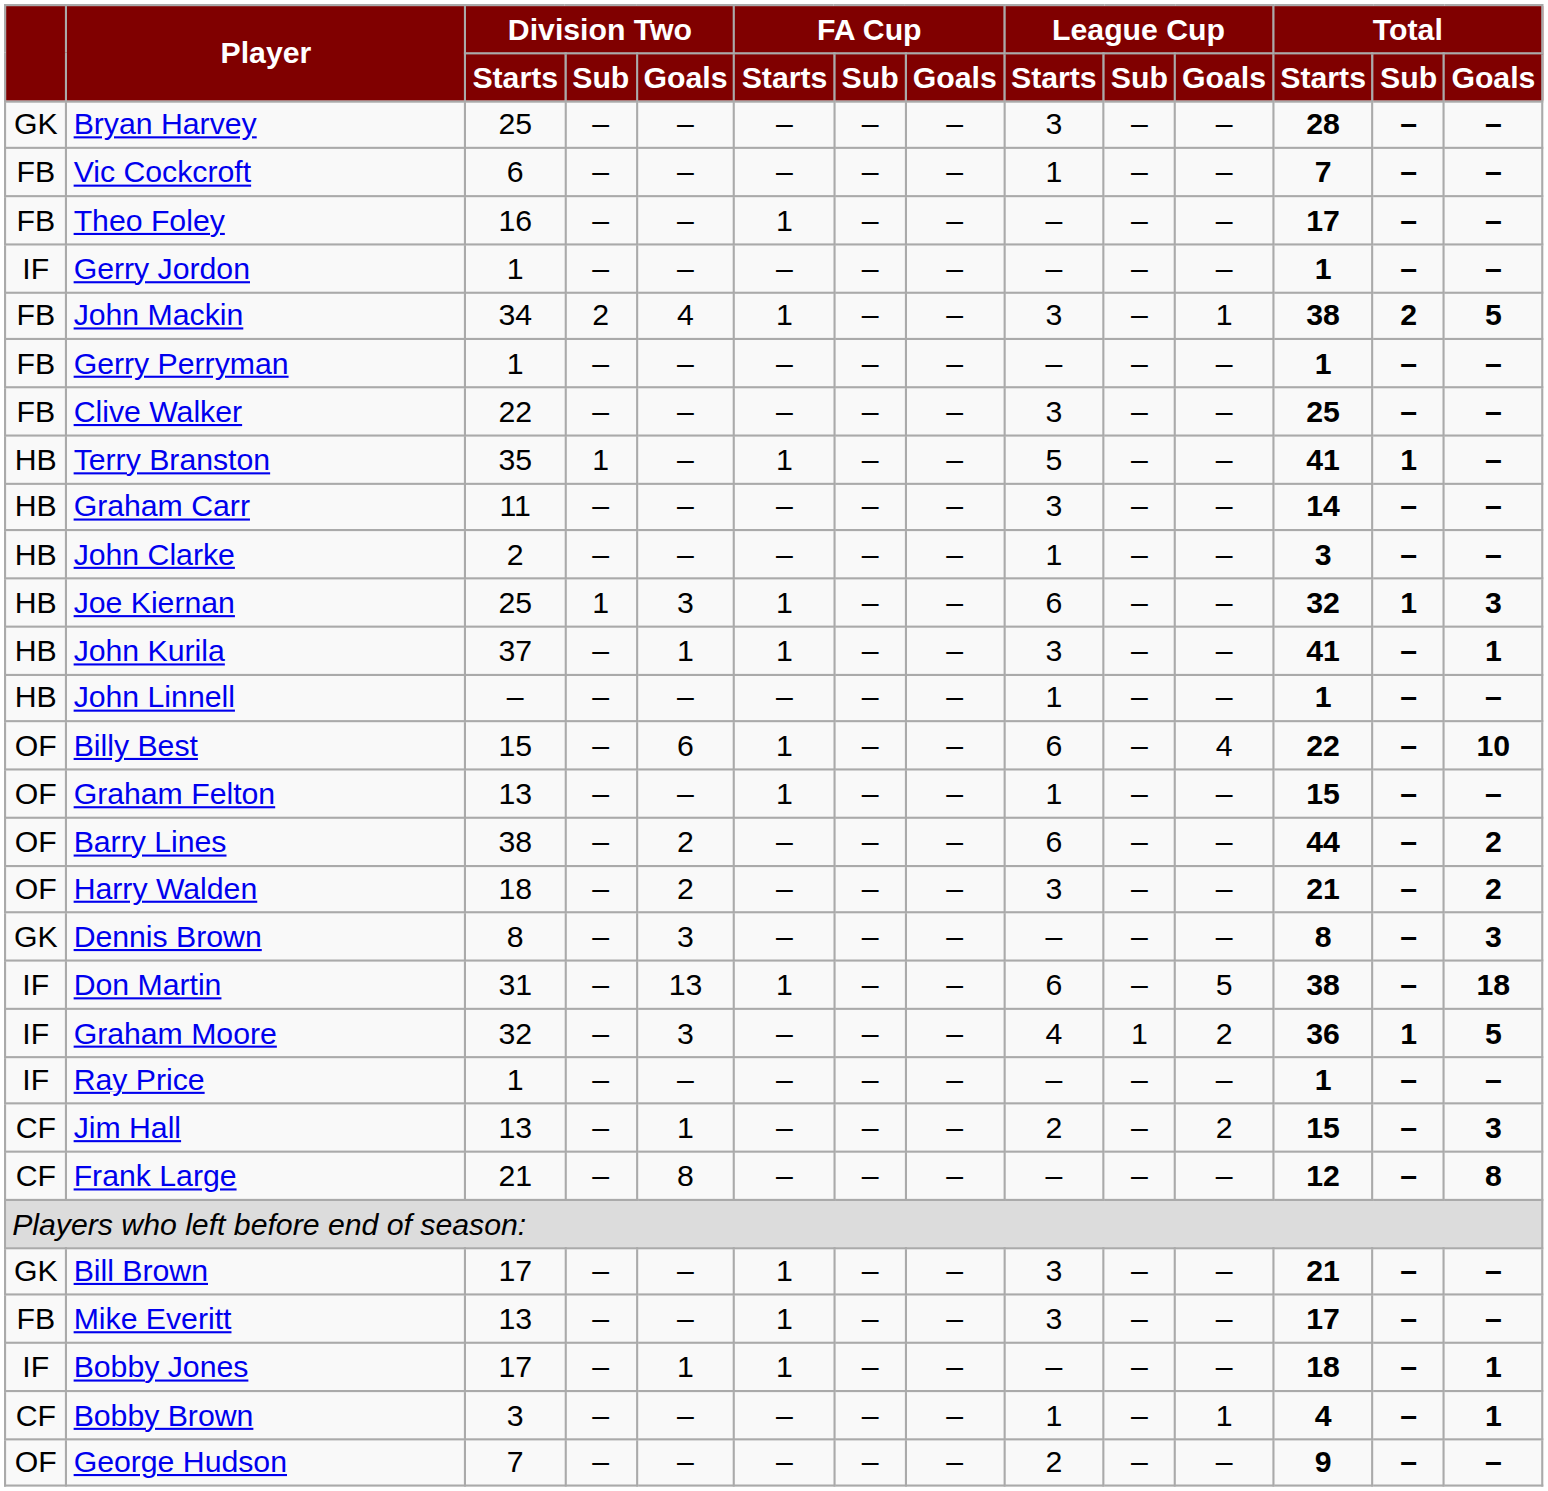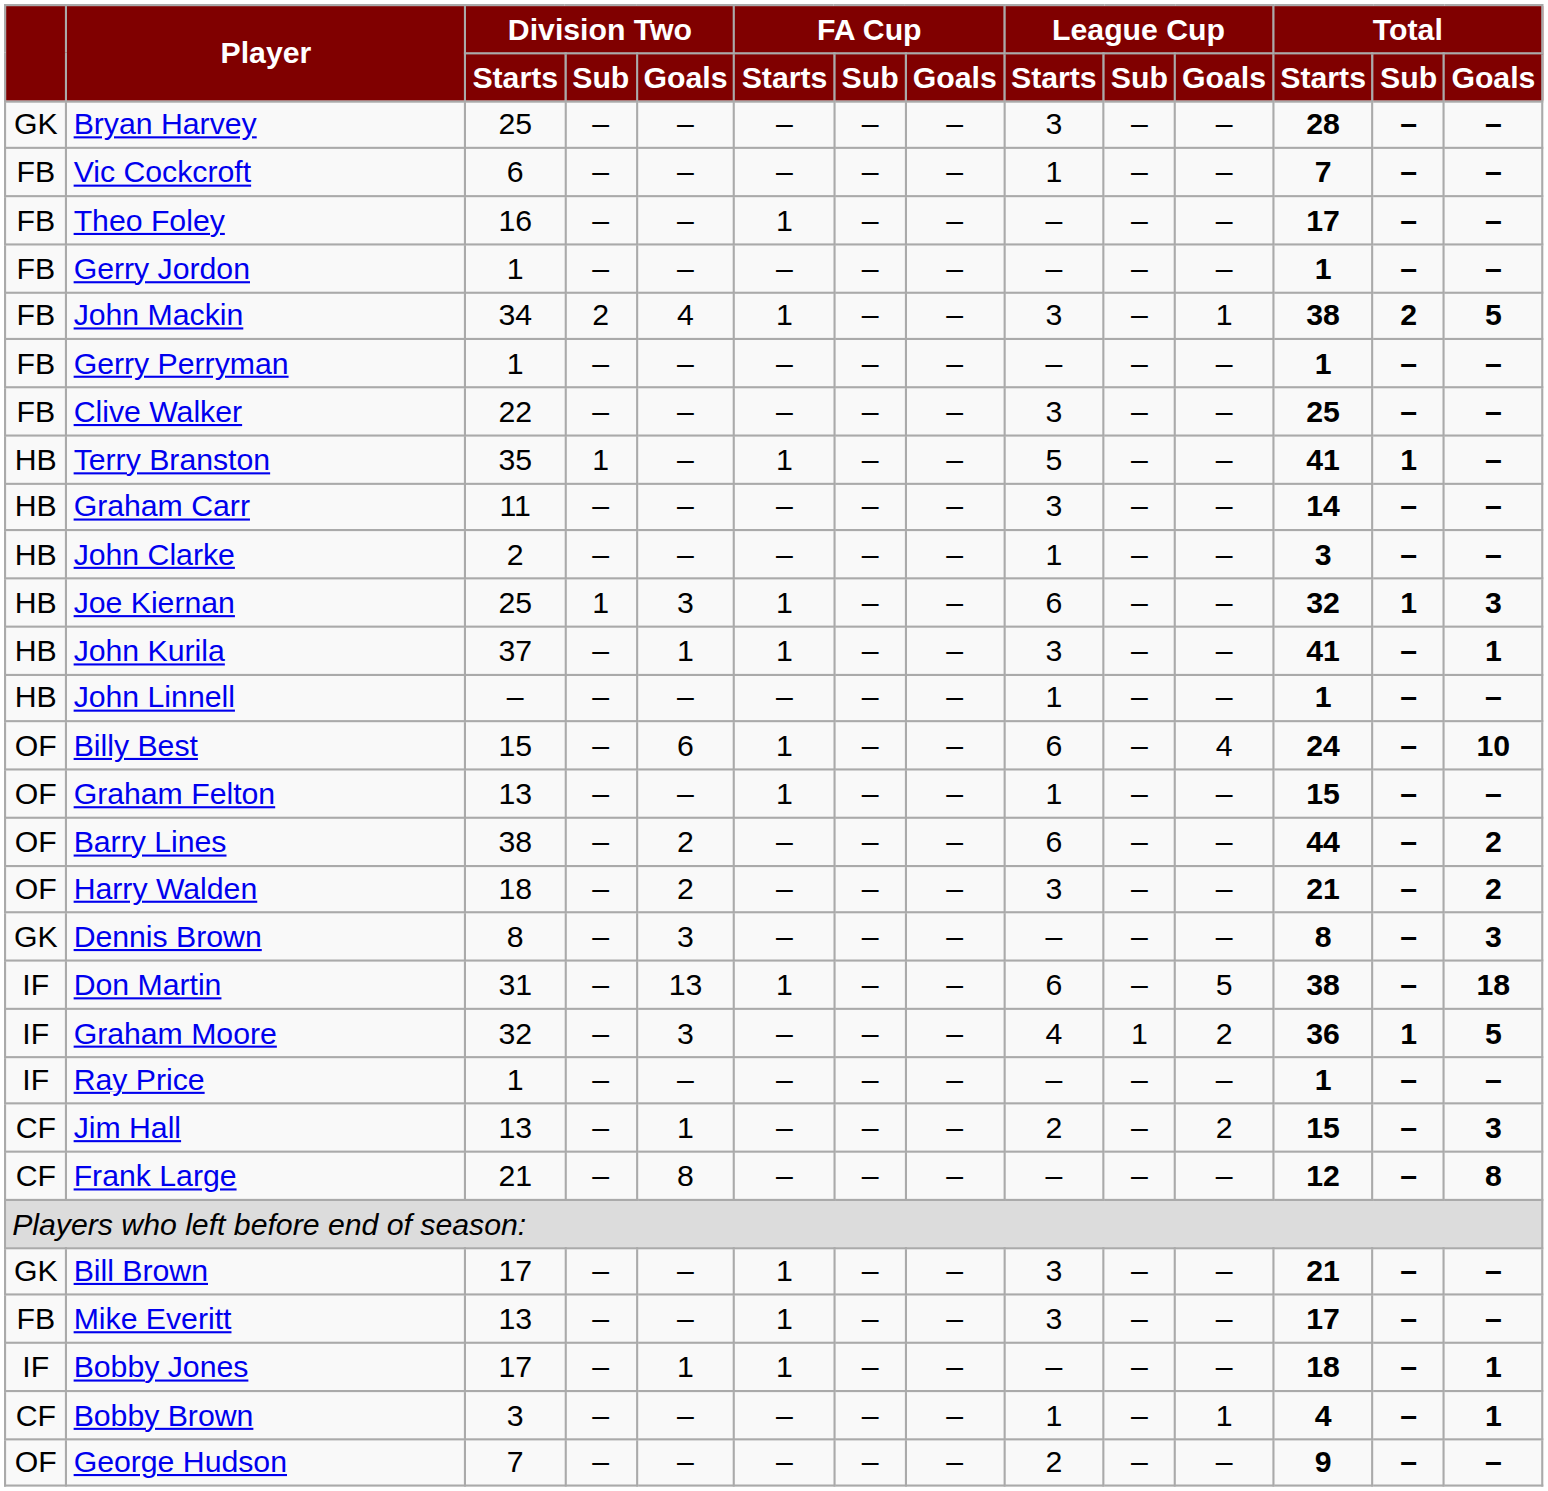 <table class="wikitable"  style="text-align:center; font-size:90%; width:58%;">
 <tr>
 <th rowspan="2" style="background:maroon; color:white;  width: 4%"></th>
 <th rowspan="2" style="background:maroon; color:white; ">Player</th>
 <th colspan="3" style="background:maroon; color:white; ">Division Two</th>
 <th colspan="3" style="background:maroon; color:white; ">FA Cup</th>
 <th colspan="3" style="background:maroon; color:white; ">League Cup</th>
 <th colspan="3" style="background:maroon; color:white; ">Total</th>
 </tr>
 <tr>
 <th style="background:maroon; color:white;  width: 4%;">Starts</th>
 <th style="background:maroon; color:white;  width: 4%;">Sub</th>
 <th style="background:maroon; color:white;  width: 4%;">Goals</th>
 <th style="background:maroon; color:white;  width: 4%;">Starts</th>
 <th style="background:maroon; color:white;  width: 4%;">Sub</th>
 <th style="background:maroon; color:white;  width: 4%;">Goals</th>
 <th style="background:maroon; color:white;  width: 4%;">Starts</th>
 <th style="background:maroon; color:white;  width: 4%;">Sub</th>
 <th style="background:maroon; color:white;  width: 4%;">Goals</th>
 <th style="background:maroon; color:white;  width: 4%;">Starts</th>
 <th style="background:maroon; color:white;  width: 4%;">Sub</th>
 <th style="background:maroon; color:white;  width: 4%;">Goals</th>
 </tr>
 <tr>
 <td>GK</td>
 <td style="text-align:left;"><a href='#'>Bryan Harvey</a></td>
 <td>25</td>
 <td>–</td>
 <td>–</td>
 <td>–</td>
 <td>–</td>
 <td>–</td>
 <td>3</td>
 <td>–</td>
 <td>–</td>
 <td><strong>28</strong></td>
 <td><strong>–</strong></td>
 <td><strong>–</strong></td>
 </tr>
 <tr>
 <td>FB</td>
 <td style="text-align:left;"><a href='#'>Vic Cockcroft</a></td>
 <td>6</td>
 <td>–</td>
 <td>–</td>
 <td>–</td>
 <td>–</td>
 <td>–</td>
 <td>1</td>
 <td>–</td>
 <td>–</td>
 <td><strong>7</strong></td>
 <td><strong>–</strong></td>
 <td><strong>–</strong></td>
 </tr>
 <tr>
 <td>FB</td>
 <td style="text-align:left;"><a href='#'>Theo Foley</a></td>
 <td>16</td>
 <td>–</td>
 <td>–</td>
 <td>1</td>
 <td>–</td>
 <td>–</td>
 <td>–</td>
 <td>–</td>
 <td>–</td>
 <td><strong>17</strong></td>
 <td><strong>–</strong></td>
 <td><strong>–</strong></td>
 </tr>
 <tr>
-<td>IF</td>
+<td>FB</td>
 <td style="text-align:left;"><a href='#'>Gerry Jordon</a></td>
 <td>1</td>
 <td>–</td>
 <td>–</td>
 <td>–</td>
 <td>–</td>
 <td>–</td>
 <td>–</td>
 <td>–</td>
 <td>–</td>
 <td><strong>1</strong></td>
 <td><strong>–</strong></td>
 <td><strong>–</strong></td>
 </tr>
 <tr>
 <td>FB</td>
 <td style="text-align:left;"><a href='#'>John Mackin</a></td>
 <td>34</td>
 <td>2</td>
 <td>4</td>
 <td>1</td>
 <td>–</td>
 <td>–</td>
 <td>3</td>
 <td>–</td>
 <td>1</td>
 <td><strong>38</strong></td>
 <td><strong>2</strong></td>
 <td><strong>5</strong></td>
 </tr>
 <tr>
 <td>FB</td>
 <td style="text-align:left;"><a href='#'>Gerry Perryman</a></td>
 <td>1</td>
 <td>–</td>
 <td>–</td>
 <td>–</td>
 <td>–</td>
 <td>–</td>
 <td>–</td>
 <td>–</td>
 <td>–</td>
 <td><strong>1</strong></td>
 <td><strong>–</strong></td>
 <td><strong>–</strong></td>
 </tr>
 <tr>
 <td>FB</td>
 <td style="text-align:left;"><a href='#'>Clive Walker</a></td>
 <td>22</td>
 <td>–</td>
 <td>–</td>
 <td>–</td>
 <td>–</td>
 <td>–</td>
 <td>3</td>
 <td>–</td>
 <td>–</td>
 <td><strong>25</strong></td>
 <td><strong>–</strong></td>
 <td><strong>–</strong></td>
 </tr>
 <tr>
 <td>HB</td>
 <td style="text-align:left;"><a href='#'>Terry Branston</a></td>
 <td>35</td>
 <td>1</td>
 <td>–</td>
 <td>1</td>
 <td>–</td>
 <td>–</td>
 <td>5</td>
 <td>–</td>
 <td>–</td>
 <td><strong>41</strong></td>
 <td><strong>1</strong></td>
 <td><strong>–</strong></td>
 </tr>
 <tr>
 <td>HB</td>
 <td style="text-align:left;"><a href='#'>Graham Carr</a></td>
 <td>11</td>
 <td>–</td>
 <td>–</td>
 <td>–</td>
 <td>–</td>
 <td>–</td>
 <td>3</td>
 <td>–</td>
 <td>–</td>
 <td><strong>14</strong></td>
 <td><strong>–</strong></td>
 <td><strong>–</strong></td>
 </tr>
 <tr>
 <td>HB</td>
 <td style="text-align:left;"><a href='#'>John Clarke</a></td>
 <td>2</td>
 <td>–</td>
 <td>–</td>
 <td>–</td>
 <td>–</td>
 <td>–</td>
 <td>1</td>
 <td>–</td>
 <td>–</td>
 <td><strong>3</strong></td>
 <td><strong>–</strong></td>
 <td><strong>–</strong></td>
 </tr>
 <tr>
 <td>HB</td>
 <td style="text-align:left;"><a href='#'>Joe Kiernan</a></td>
 <td>25</td>
 <td>1</td>
 <td>3</td>
 <td>1</td>
 <td>–</td>
 <td>–</td>
 <td>6</td>
 <td>–</td>
 <td>–</td>
 <td><strong>32</strong></td>
 <td><strong>1</strong></td>
 <td><strong>3</strong></td>
 </tr>
 <tr>
 <td>HB</td>
 <td style="text-align:left;"><a href='#'>John Kurila</a></td>
 <td>37</td>
 <td>–</td>
 <td>1</td>
 <td>1</td>
 <td>–</td>
 <td>–</td>
 <td>3</td>
 <td>–</td>
 <td>–</td>
 <td><strong>41</strong></td>
 <td><strong>–</strong></td>
 <td><strong>1</strong></td>
 </tr>
 <tr>
 <td>HB</td>
 <td style="text-align:left;"><a href='#'>John Linnell</a></td>
 <td>–</td>
 <td>–</td>
 <td>–</td>
 <td>–</td>
 <td>–</td>
 <td>–</td>
 <td>1</td>
 <td>–</td>
 <td>–</td>
 <td><strong>1</strong></td>
 <td><strong>–</strong></td>
 <td><strong>–</strong></td>
 </tr>
 <tr>
 <td>OF</td>
 <td style="text-align:left;"><a href='#'>Billy Best</a></td>
 <td>15</td>
 <td>–</td>
 <td>6</td>
 <td>1</td>
 <td>–</td>
 <td>–</td>
 <td>6</td>
 <td>–</td>
 <td>4</td>
-<td><strong>22</strong></td>
+<td><strong>24</strong></td>
 <td><strong>–</strong></td>
 <td><strong>10</strong></td>
 </tr>
 <tr>
 <td>OF</td>
 <td style="text-align:left;"><a href='#'>Graham Felton</a></td>
 <td>13</td>
 <td>–</td>
 <td>–</td>
 <td>1</td>
 <td>–</td>
 <td>–</td>
 <td>1</td>
 <td>–</td>
 <td>–</td>
 <td><strong>15</strong></td>
 <td><strong>–</strong></td>
 <td><strong>–</strong></td>
 </tr>
 <tr>
 <td>OF</td>
 <td style="text-align:left;"><a href='#'>Barry Lines</a></td>
 <td>38</td>
 <td>–</td>
 <td>2</td>
 <td>–</td>
 <td>–</td>
 <td>–</td>
 <td>6</td>
 <td>–</td>
 <td>–</td>
 <td><strong>44</strong></td>
 <td><strong>–</strong></td>
 <td><strong>2</strong></td>
 </tr>
 <tr>
 <td>OF</td>
 <td style="text-align:left;"><a href='#'>Harry Walden</a></td>
 <td>18</td>
 <td>–</td>
 <td>2</td>
 <td>–</td>
 <td>–</td>
 <td>–</td>
 <td>3</td>
 <td>–</td>
 <td>–</td>
 <td><strong>21</strong></td>
 <td><strong>–</strong></td>
 <td><strong>2</strong></td>
 </tr>
 <tr>
 <td>GK</td>
 <td style="text-align:left;"><a href='#'>Dennis Brown</a></td>
 <td>8</td>
 <td>–</td>
 <td>3</td>
 <td>–</td>
 <td>–</td>
 <td>–</td>
 <td>–</td>
 <td>–</td>
 <td>–</td>
 <td><strong>8</strong></td>
 <td><strong>–</strong></td>
 <td><strong>3</strong></td>
 </tr>
 <tr>
 <td>IF</td>
 <td style="text-align:left;"><a href='#'>Don Martin</a></td>
 <td>31</td>
 <td>–</td>
 <td>13</td>
 <td>1</td>
 <td>–</td>
 <td>–</td>
 <td>6</td>
 <td>–</td>
 <td>5</td>
 <td><strong>38</strong></td>
 <td><strong>–</strong></td>
 <td><strong>18</strong></td>
 </tr>
 <tr>
 <td>IF</td>
 <td style="text-align:left;"><a href='#'>Graham Moore</a></td>
 <td>32</td>
 <td>–</td>
 <td>3</td>
 <td>–</td>
 <td>–</td>
 <td>–</td>
 <td>4</td>
 <td>1</td>
 <td>2</td>
 <td><strong>36</strong></td>
 <td><strong>1</strong></td>
 <td><strong>5</strong></td>
 </tr>
 <tr>
 <td>IF</td>
 <td style="text-align:left;"><a href='#'>Ray Price</a></td>
 <td>1</td>
 <td>–</td>
 <td>–</td>
 <td>–</td>
 <td>–</td>
 <td>–</td>
 <td>–</td>
 <td>–</td>
 <td>–</td>
 <td><strong>1</strong></td>
 <td><strong>–</strong></td>
 <td><strong>–</strong></td>
 </tr>
 <tr>
 <td>CF</td>
 <td style="text-align:left;"><a href='#'>Jim Hall</a></td>
 <td>13</td>
 <td>–</td>
 <td>1</td>
 <td>–</td>
 <td>–</td>
 <td>–</td>
 <td>2</td>
 <td>–</td>
 <td>2</td>
 <td><strong>15</strong></td>
 <td><strong>–</strong></td>
 <td><strong>3</strong></td>
 </tr>
 <tr>
 <td>CF</td>
 <td style="text-align:left;"><a href='#'>Frank Large</a></td>
 <td>21</td>
 <td>–</td>
 <td>8</td>
 <td>–</td>
 <td>–</td>
 <td>–</td>
 <td>–</td>
 <td>–</td>
 <td>–</td>
 <td><strong>12</strong></td>
 <td><strong>–</strong></td>
 <td><strong>8</strong></td>
 </tr>
 <tr>
 <td colspan="20" style="background:#dcdcdc; text-align:left;"><em>Players who left before end of season:</em></td>
 </tr>
 <tr>
 <td>GK</td>
 <td style="text-align:left;"><a href='#'>Bill Brown</a></td>
 <td>17</td>
 <td>–</td>
 <td>–</td>
 <td>1</td>
 <td>–</td>
 <td>–</td>
 <td>3</td>
 <td>–</td>
 <td>–</td>
 <td><strong>21</strong></td>
 <td><strong>–</strong></td>
 <td><strong>–</strong></td>
 </tr>
 <tr>
 <td>FB</td>
 <td style="text-align:left;"><a href='#'>Mike Everitt</a></td>
 <td>13</td>
 <td>–</td>
 <td>–</td>
 <td>1</td>
 <td>–</td>
 <td>–</td>
 <td>3</td>
 <td>–</td>
 <td>–</td>
 <td><strong>17</strong></td>
 <td><strong>–</strong></td>
 <td><strong>–</strong></td>
 </tr>
 <tr>
 <td>IF</td>
 <td style="text-align:left;"><a href='#'>Bobby Jones</a></td>
 <td>17</td>
 <td>–</td>
 <td>1</td>
 <td>1</td>
 <td>–</td>
 <td>–</td>
 <td>–</td>
 <td>–</td>
 <td>–</td>
 <td><strong>18</strong></td>
 <td><strong>–</strong></td>
 <td><strong>1</strong></td>
 </tr>
 <tr>
 <td>CF</td>
 <td style="text-align:left;"><a href='#'>Bobby Brown</a></td>
 <td>3</td>
 <td>–</td>
 <td>–</td>
 <td>–</td>
 <td>–</td>
 <td>–</td>
 <td>1</td>
 <td>–</td>
 <td>1</td>
 <td><strong>4</strong></td>
 <td><strong>–</strong></td>
 <td><strong>1</strong></td>
 </tr>
 <tr>
 <td>OF</td>
 <td style="text-align:left;"><a href='#'>George Hudson</a></td>
 <td>7</td>
 <td>–</td>
 <td>–</td>
 <td>–</td>
 <td>–</td>
 <td>–</td>
 <td>2</td>
 <td>–</td>
 <td>–</td>
 <td><strong>9</strong></td>
 <td><strong>–</strong></td>
 <td><strong>–</strong></td>
 </tr>
 </table>
